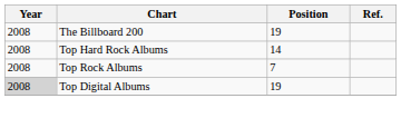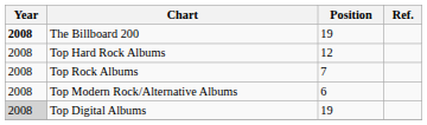 <table class="wikitable" width="550">
 <tr>
 <th align="left" valign="top">Year</th>
 <th align="left" valign="top">Chart</th>
 <th align="left" valign="top">Position</th>
 <th align="left" valign="top">Ref.</th>
 </tr>
 <tr>
-<td align="left" valign="top">2008</td>
+<td align="left" valign="top"><strong>2008</strong></td>
 <td align="left" valign="top">The Billboard 200</td>
 <td align="left" valign="top">19</td>
 <td align="left" valign="top"></td>
 </tr>
 <tr>
 <td align="left" valign="top">2008</td>
 <td align="left" valign="top">Top Hard Rock Albums</td>
-<td align="left" valign="top">14</td>
+<td align="left" valign="top">12</td>
 <td align="left" valign="top"></td>
 </tr>
 <tr>
 <td align="left" valign="top">2008</td>
 <td align="left" valign="top">Top Rock Albums</td>
 <td align="left" valign="top">7</td>
+<td align="left" valign="top"></td>
+</tr>
+<tr>
+<td align="left" valign="top">2008</td>
+<td align="left" valign="top">Top Modern Rock/Alternative Albums</td>
+<td align="left" valign="top">6</td>
 <td align="left" valign="top"></td>
 </tr>
 <tr>
 <td align="left" valign="top" style="background: lightgrey;">2008</td>
 <td align="left" valign="top">Top Digital Albums</td>
 <td align="left" valign="top">19</td>
 <td align="left" valign="top"></td>
 </tr>
 <tr>
 </tr>
 </table>
